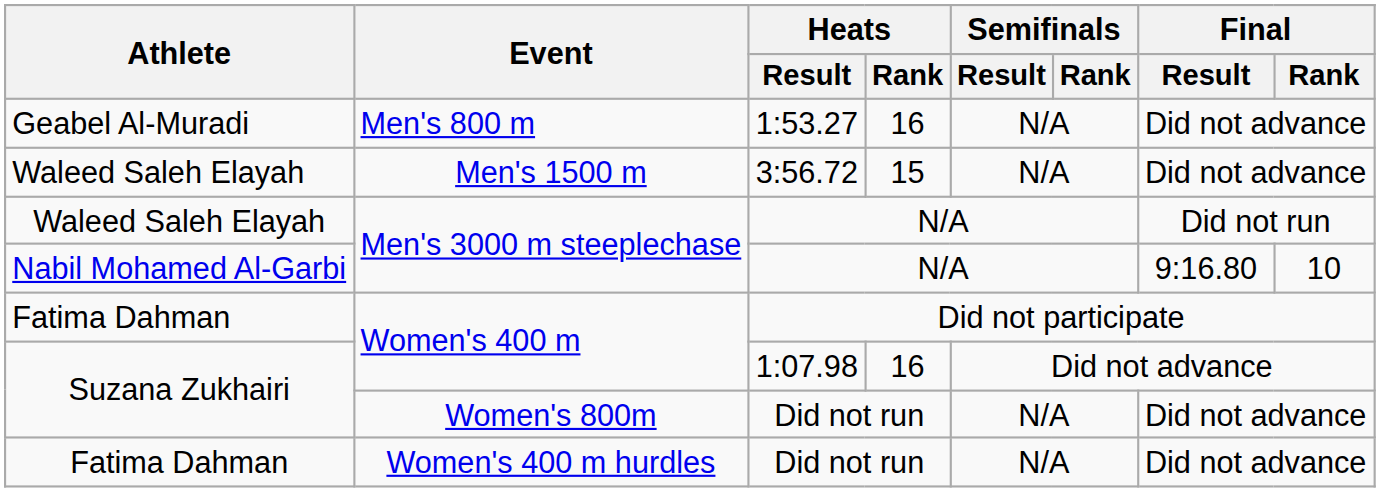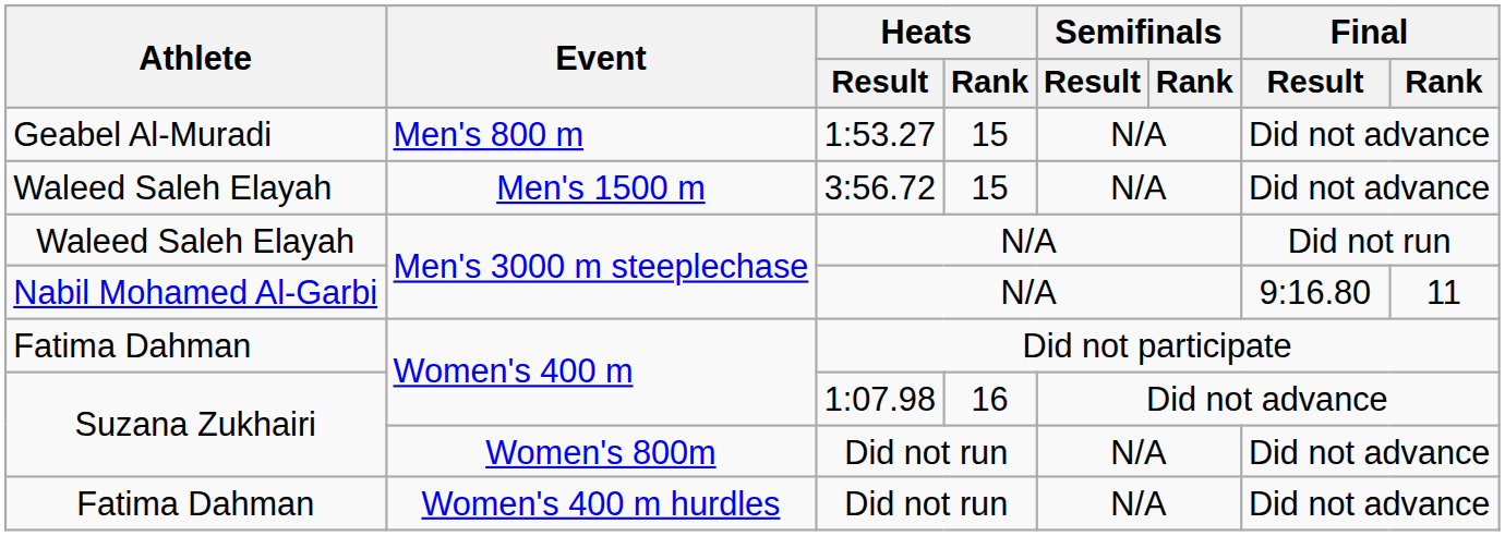 <table class="wikitable" style="font-size:90%; text-align:center;">
 <tr>
 <th rowspan="2">Athlete</th>
 <th rowspan="2">Event</th>
 <th colspan="2">Heats</th>
 <th colspan="2">Semifinals</th>
 <th colspan="2">Final</th>
 </tr>
 <tr style="font-size:95%">
 <th>Result</th>
 <th>Rank</th>
 <th>Result</th>
 <th>Rank</th>
 <th>Result</th>
 <th>Rank</th>
 </tr>
 <tr>
 <td align="left">Geabel Al-Muradi</td>
 <td align="left"><a href='#'>Men's 800 m</a></td>
 <td>1:53.27</td>
-<td>16</td>
+<td>15</td>
 <td colspan="2">N/A</td>
 <td colspan="2">Did not advance</td>
 </tr>
 <tr>
 <td align="left">Waleed Saleh Elayah</td>
 <td><a href='#'>Men's 1500 m</a></td>
 <td>3:56.72</td>
 <td>15</td>
 <td colspan="2">N/A</td>
 <td colspan="2">Did not advance</td>
 </tr>
 <tr>
 <td>Waleed Saleh Elayah</td>
 <td rowspan="2" align="left"><a href='#'>Men's 3000 m steeplechase</a></td>
 <td colspan="4">N/A</td>
 <td colspan="2">Did not run</td>
 </tr>
 <tr>
 <td align="left"><a href='#'>Nabil Mohamed Al-Garbi</a></td>
 <td colspan="4">N/A</td>
 <td>9:16.80</td>
-<td>10</td>
+<td>11</td>
 </tr>
 <tr>
 <td align="left">Fatima Dahman</td>
 <td rowspan="2" align="left"><a href='#'>Women's 400 m</a></td>
 <td colspan="6">Did not participate</td>
 </tr>
 <tr>
 <td rowspan="2">Suzana Zukhairi</td>
 <td>1:07.98</td>
 <td>16</td>
 <td colspan="4">Did not advance</td>
 </tr>
 <tr>
 <td><a href='#'>Women's 800m</a></td>
 <td colspan="2">Did not run</td>
 <td colspan="2">N/A</td>
 <td colspan="2">Did not advance</td>
 </tr>
 <tr>
 <td>Fatima Dahman</td>
 <td><a href='#'>Women's 400 m hurdles</a></td>
 <td colspan="2">Did not run</td>
 <td colspan="2">N/A</td>
 <td colspan="2">Did not advance</td>
 </tr>
 </table>
